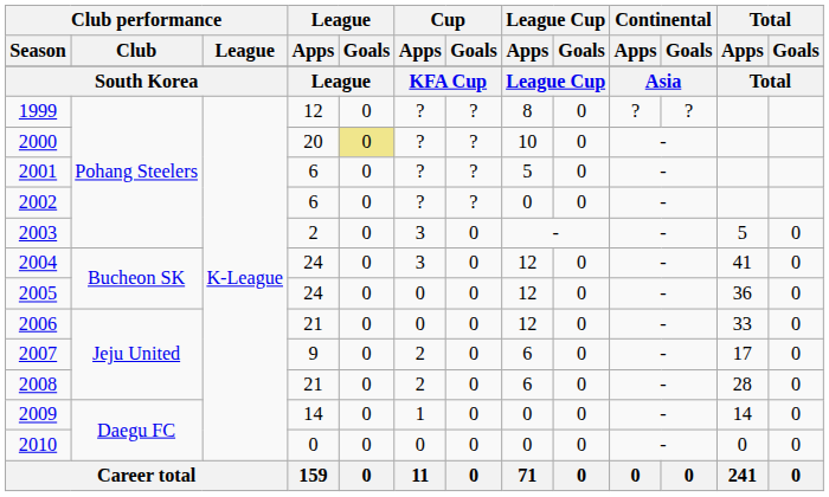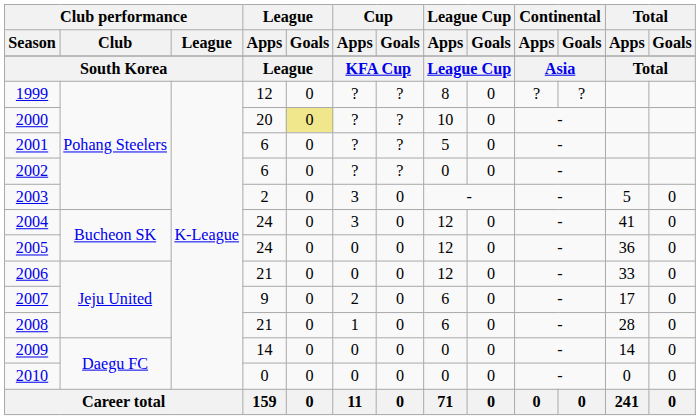 <table class="wikitable" style="text-align:center">
 <tr>
 <th colspan=3>Club performance</th>
 <th colspan=2>League</th>
 <th colspan=2>Cup</th>
 <th colspan=2>League Cup</th>
 <th colspan=2>Continental</th>
 <th colspan=2>Total</th>
 </tr>
 <tr>
 <th>Season</th>
 <th>Club</th>
 <th>League</th>
 <th>Apps</th>
 <th>Goals</th>
 <th>Apps</th>
 <th>Goals</th>
 <th>Apps</th>
 <th>Goals</th>
 <th>Apps</th>
 <th>Goals</th>
 <th>Apps</th>
 <th>Goals</th>
 </tr>
 <tr>
 </tr>
 <tr>
 <th colspan=3>South Korea</th>
 <th colspan=2>League</th>
 <th colspan=2><a href='#'>KFA Cup</a></th>
 <th colspan=2><a href='#'>League Cup</a></th>
 <th colspan=2><a href='#'>Asia</a></th>
 <th colspan=2>Total</th>
 </tr>
 <tr>
 <td><a href='#'>1999</a></td>
 <td rowspan=5><a href='#'>Pohang Steelers</a></td>
 <td rowspan=12><a href='#'>K-League</a></td>
 <td>12</td>
 <td>0</td>
 <td>?</td>
 <td>?</td>
 <td>8</td>
 <td>0</td>
 <td>?</td>
 <td>?</td>
 <td></td>
 <td></td>
 </tr>
 <tr>
 <td><a href='#'>2000</a></td>
 <td>20</td>
 <td style="background: khaki;">0</td>
 <td>?</td>
 <td>?</td>
 <td>10</td>
 <td>0</td>
 <td colspan=2>-</td>
 <td></td>
 <td></td>
 </tr>
 <tr>
 <td><a href='#'>2001</a></td>
 <td>6</td>
 <td>0</td>
 <td>?</td>
 <td>?</td>
 <td>5</td>
 <td>0</td>
 <td colspan=2>-</td>
 <td></td>
 <td></td>
 </tr>
 <tr>
 <td><a href='#'>2002</a></td>
 <td>6</td>
 <td>0</td>
 <td>?</td>
 <td>?</td>
 <td>0</td>
 <td>0</td>
 <td colspan=2>-</td>
 <td></td>
 <td></td>
 </tr>
 <tr>
 <td><a href='#'>2003</a></td>
 <td>2</td>
 <td>0</td>
 <td>3</td>
 <td>0</td>
 <td colspan=2>-</td>
 <td colspan=2>-</td>
 <td>5</td>
 <td>0</td>
 </tr>
 <tr>
 <td><a href='#'>2004</a></td>
 <td rowspan=2><a href='#'>Bucheon SK</a></td>
 <td>24</td>
 <td>0</td>
 <td>3</td>
 <td>0</td>
 <td>12</td>
 <td>0</td>
 <td colspan=2>-</td>
 <td>41</td>
 <td>0</td>
 </tr>
 <tr>
 <td><a href='#'>2005</a></td>
 <td>24</td>
 <td>0</td>
 <td>0</td>
 <td>0</td>
 <td>12</td>
 <td>0</td>
 <td colspan=2>-</td>
 <td>36</td>
 <td>0</td>
 </tr>
 <tr>
 <td><a href='#'>2006</a></td>
 <td rowspan=3><a href='#'>Jeju United</a></td>
 <td>21</td>
 <td>0</td>
 <td>0</td>
 <td>0</td>
 <td>12</td>
 <td>0</td>
 <td colspan=2>-</td>
 <td>33</td>
 <td>0</td>
 </tr>
 <tr>
 <td><a href='#'>2007</a></td>
 <td>9</td>
 <td>0</td>
 <td>2</td>
 <td>0</td>
 <td>6</td>
 <td>0</td>
 <td colspan=2>-</td>
 <td>17</td>
 <td>0</td>
 </tr>
 <tr>
 <td><a href='#'>2008</a></td>
 <td>21</td>
 <td>0</td>
-<td>2</td>
+<td>1</td>
 <td>0</td>
 <td>6</td>
 <td>0</td>
 <td colspan=2>-</td>
 <td>28</td>
 <td>0</td>
 </tr>
 <tr>
 <td><a href='#'>2009</a></td>
 <td rowspan=2><a href='#'>Daegu FC</a></td>
 <td>14</td>
 <td>0</td>
-<td>1</td>
+<td>0</td>
 <td>0</td>
 <td>0</td>
 <td>0</td>
 <td colspan=2>-</td>
 <td>14</td>
 <td>0</td>
 </tr>
 <tr>
 <td><a href='#'>2010</a></td>
 <td>0</td>
 <td>0</td>
 <td>0</td>
 <td>0</td>
 <td>0</td>
 <td>0</td>
 <td colspan=2>-</td>
 <td>0</td>
 <td>0</td>
 </tr>
 <tr>
 <th colspan=3>Career total</th>
 <th>159</th>
 <th>0</th>
 <th>11</th>
 <th>0</th>
 <th>71</th>
 <th>0</th>
 <th>0</th>
 <th>0</th>
 <th>241</th>
 <th>0</th>
 </tr>
 </table>
